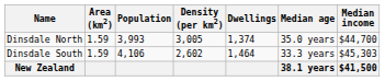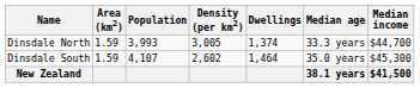 <table class="wikitable defaultright col1left">
 <tr>
 <th>Name</th>
 <th>Area<br>(km<sup>2</sup>)</th>
 <th>Population</th>
 <th>Density<br>(per km<sup>2</sup>)</th>
 <th>Dwellings</th>
 <th>Median age</th>
 <th>Median<br>income</th>
 </tr>
 <tr>
 <td>Dinsdale North</td>
 <td>1.59</td>
 <td>3,993</td>
 <td>3,005</td>
 <td>1,374</td>
-<td>35.0 years</td>
+<td>33.3 years</td>
 <td>$44,700</td>
 </tr>
 <tr>
 <td>Dinsdale South</td>
 <td>1.59</td>
-<td>4,106</td>
+<td>4,107</td>
 <td>2,602</td>
 <td>1,464</td>
-<td>33.3 years</td>
-<td>$45,303</td>
+<td>35.0 years</td>
+<td>$45,300</td>
 </tr>
 <tr>
 <th>New Zealand</th>
 <th></th>
 <th></th>
 <th></th>
 <th></th>
 <th style="text-align:right;">38.1 years</th>
 <th style="text-align:right;">$41,500</th>
 </tr>
 </table>
